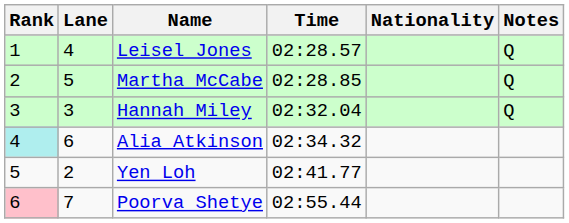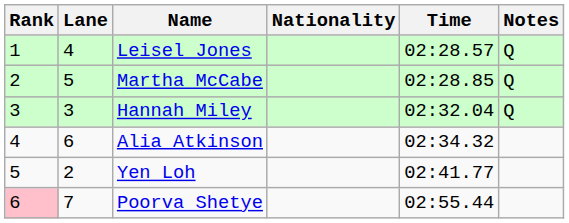 <table class="wikitable">
 <tr>
 <th>Rank</th>
 <th>Lane</th>
 <th>Name</th>
+<th>Nationality</th>
 <th>Time</th>
-<th>Nationality</th>
 <th>Notes</th>
 </tr>
 <tr bgcolor=ccffcc>
 <td>1</td>
 <td>4</td>
 <td><a href='#'>Leisel Jones</a></td>
+<td></td>
 <td>02:28.57</td>
-<td></td>
 <td>Q</td>
 </tr>
 <tr bgcolor=ccffcc>
 <td>2</td>
 <td>5</td>
 <td><a href='#'>Martha McCabe</a></td>
+<td></td>
 <td>02:28.85</td>
-<td></td>
 <td>Q</td>
 </tr>
 <tr bgcolor=ccffcc>
 <td>3</td>
 <td>3</td>
 <td><a href='#'>Hannah Miley</a></td>
+<td></td>
 <td>02:32.04</td>
-<td></td>
 <td>Q</td>
 </tr>
 <tr>
-<td style="background: paleturquoise;">4</td>
+<td>4</td>
 <td>6</td>
 <td><a href='#'>Alia Atkinson</a></td>
+<td></td>
 <td>02:34.32</td>
-<td></td>
 <td></td>
 </tr>
 <tr>
 <td>5</td>
 <td>2</td>
 <td><a href='#'>Yen Loh</a></td>
+<td></td>
 <td>02:41.77</td>
-<td></td>
 <td></td>
 </tr>
 <tr>
 <td style="background: pink;">6</td>
 <td>7</td>
 <td><a href='#'>Poorva Shetye</a></td>
+<td></td>
 <td>02:55.44</td>
-<td></td>
 <td></td>
 </tr>
 </table>
